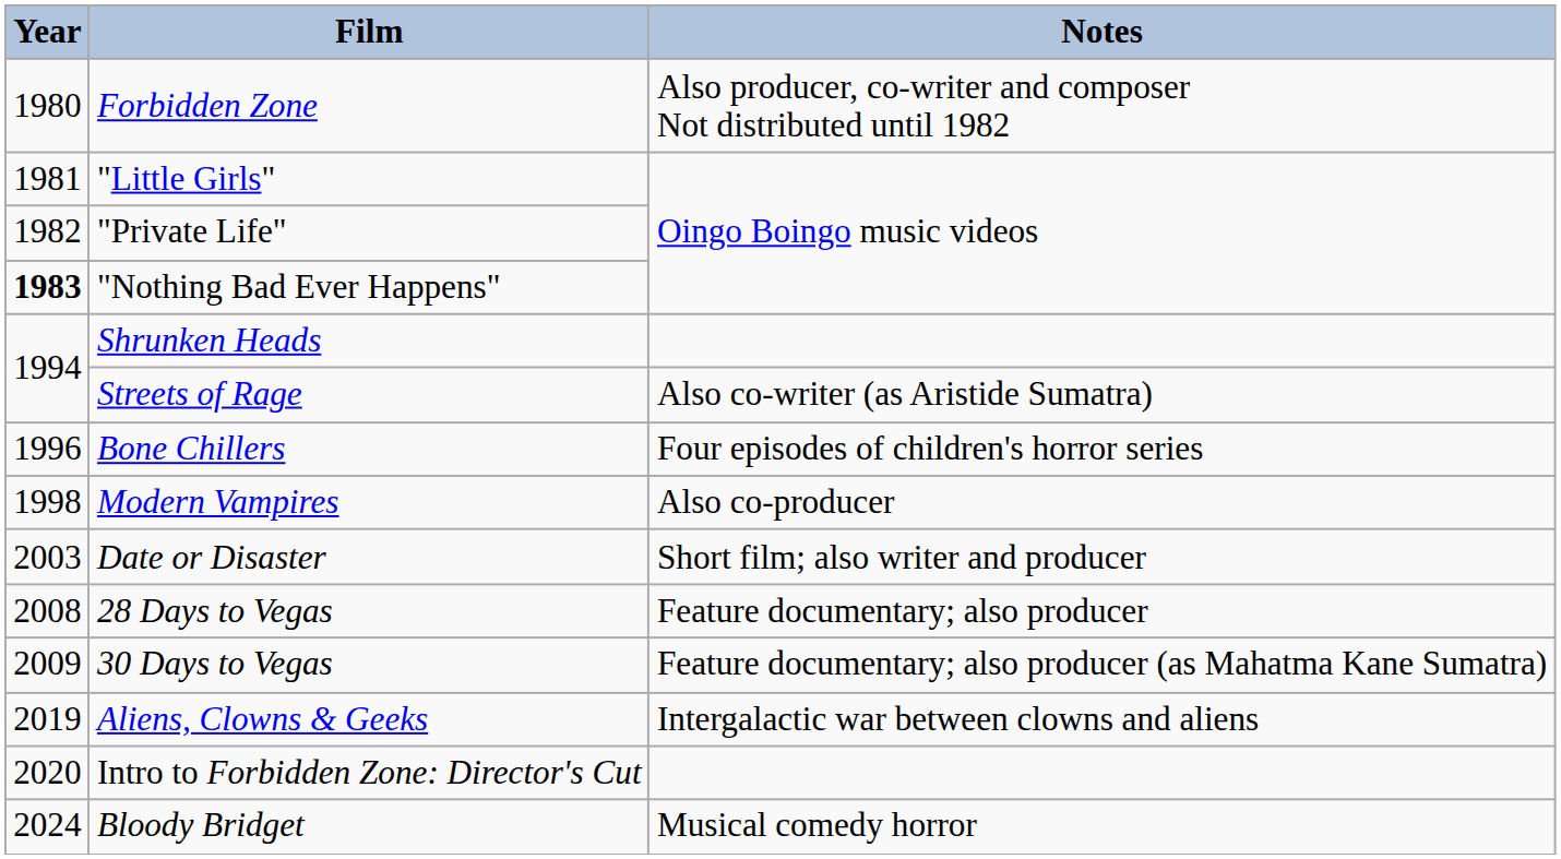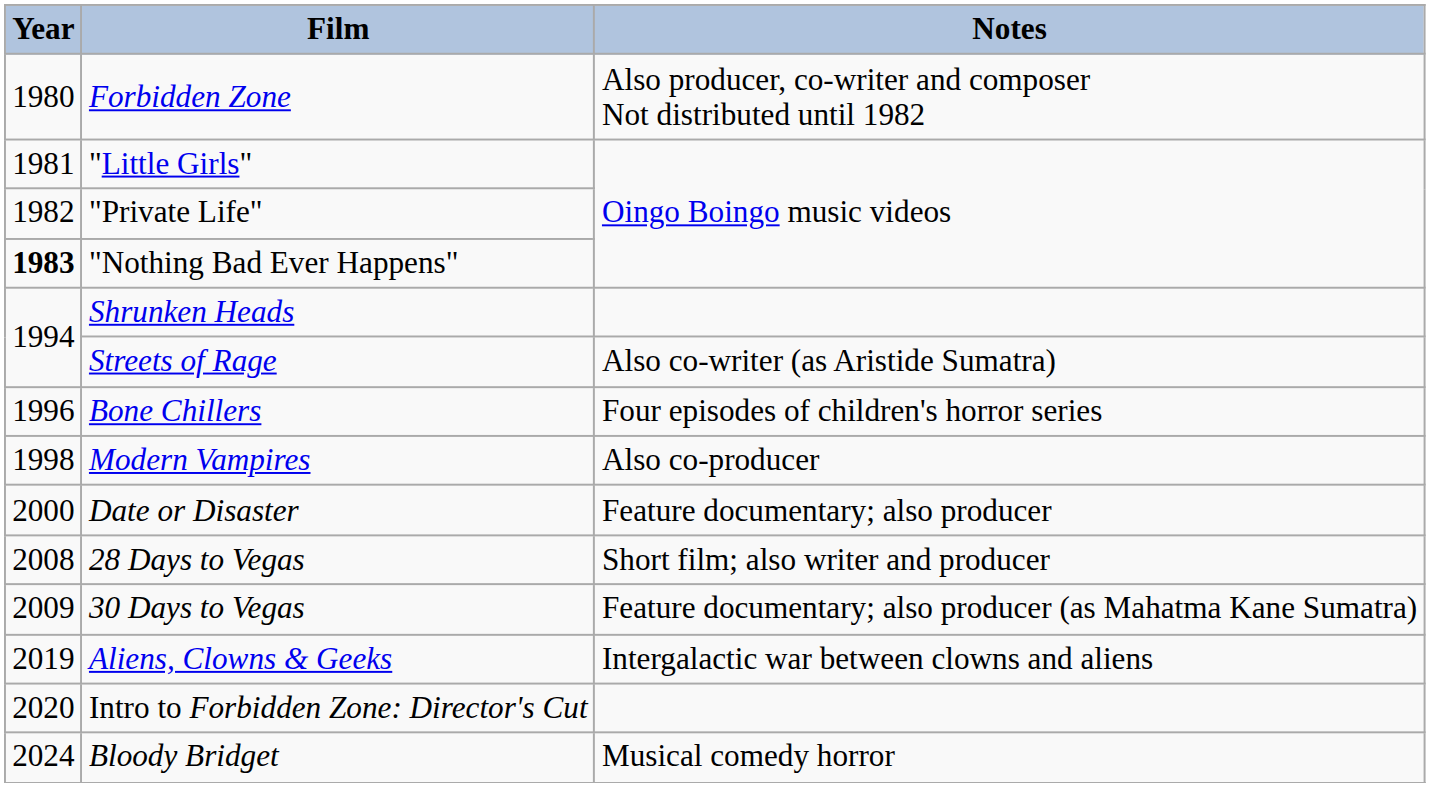 <table class="wikitable">
 <tr align="center">
 <th style="background:#B0C4DE;">Year</th>
 <th style="background:#B0C4DE;">Film</th>
 <th style="background:#B0C4DE;">Notes</th>
 </tr>
 <tr>
 <td>1980</td>
 <td><em><a href='#'>Forbidden Zone</a></em></td>
 <td>Also producer, co-writer and composer<br>Not distributed until 1982</td>
 </tr>
 <tr>
 <td>1981</td>
 <td>"<a href='#'>Little Girls</a>"</td>
 <td rowspan=3><a href='#'>Oingo Boingo</a> music videos</td>
 </tr>
 <tr>
 <td>1982</td>
 <td>"Private Life"</td>
 </tr>
 <tr>
 <td><strong>1983</strong></td>
 <td>"Nothing Bad Ever Happens"</td>
 </tr>
 <tr>
 <td rowspan=2>1994</td>
 <td><em><a href='#'>Shrunken Heads</a></em></td>
 <td></td>
 </tr>
 <tr>
 <td><em><a href='#'>Streets of Rage</a></em></td>
 <td>Also co-writer (as Aristide Sumatra)</td>
 </tr>
 <tr>
 <td>1996</td>
 <td><em><a href='#'>Bone Chillers</a></em></td>
 <td>Four episodes of children's horror series</td>
 </tr>
 <tr>
 <td>1998</td>
 <td><em><a href='#'>Modern Vampires</a></em></td>
 <td>Also co-producer</td>
 </tr>
 <tr>
-<td>2003</td>
+<td>2000</td>
 <td><em>Date or Disaster</em></td>
-<td>Short film; also writer and producer</td>
+<td>Feature documentary; also producer</td>
 </tr>
 <tr>
 <td>2008</td>
 <td><em>28 Days to Vegas</em></td>
-<td>Feature documentary; also producer</td>
+<td>Short film; also writer and producer</td>
 </tr>
 <tr>
 <td>2009</td>
 <td><em>30 Days to Vegas</em></td>
 <td>Feature documentary; also producer (as Mahatma Kane Sumatra)</td>
 </tr>
 <tr>
 <td>2019</td>
 <td><em><a href='#'>Aliens, Clowns & Geeks</a></em></td>
 <td>Intergalactic war between clowns and aliens</td>
 </tr>
 <tr>
 <td>2020</td>
 <td>Intro to <em>Forbidden Zone: Director's Cut</em></td>
 <td></td>
 </tr>
 <tr>
 <td>2024</td>
 <td><em>Bloody Bridget</em></td>
 <td>Musical comedy horror</td>
 </tr>
 <tr>
 </tr>
 </table>
